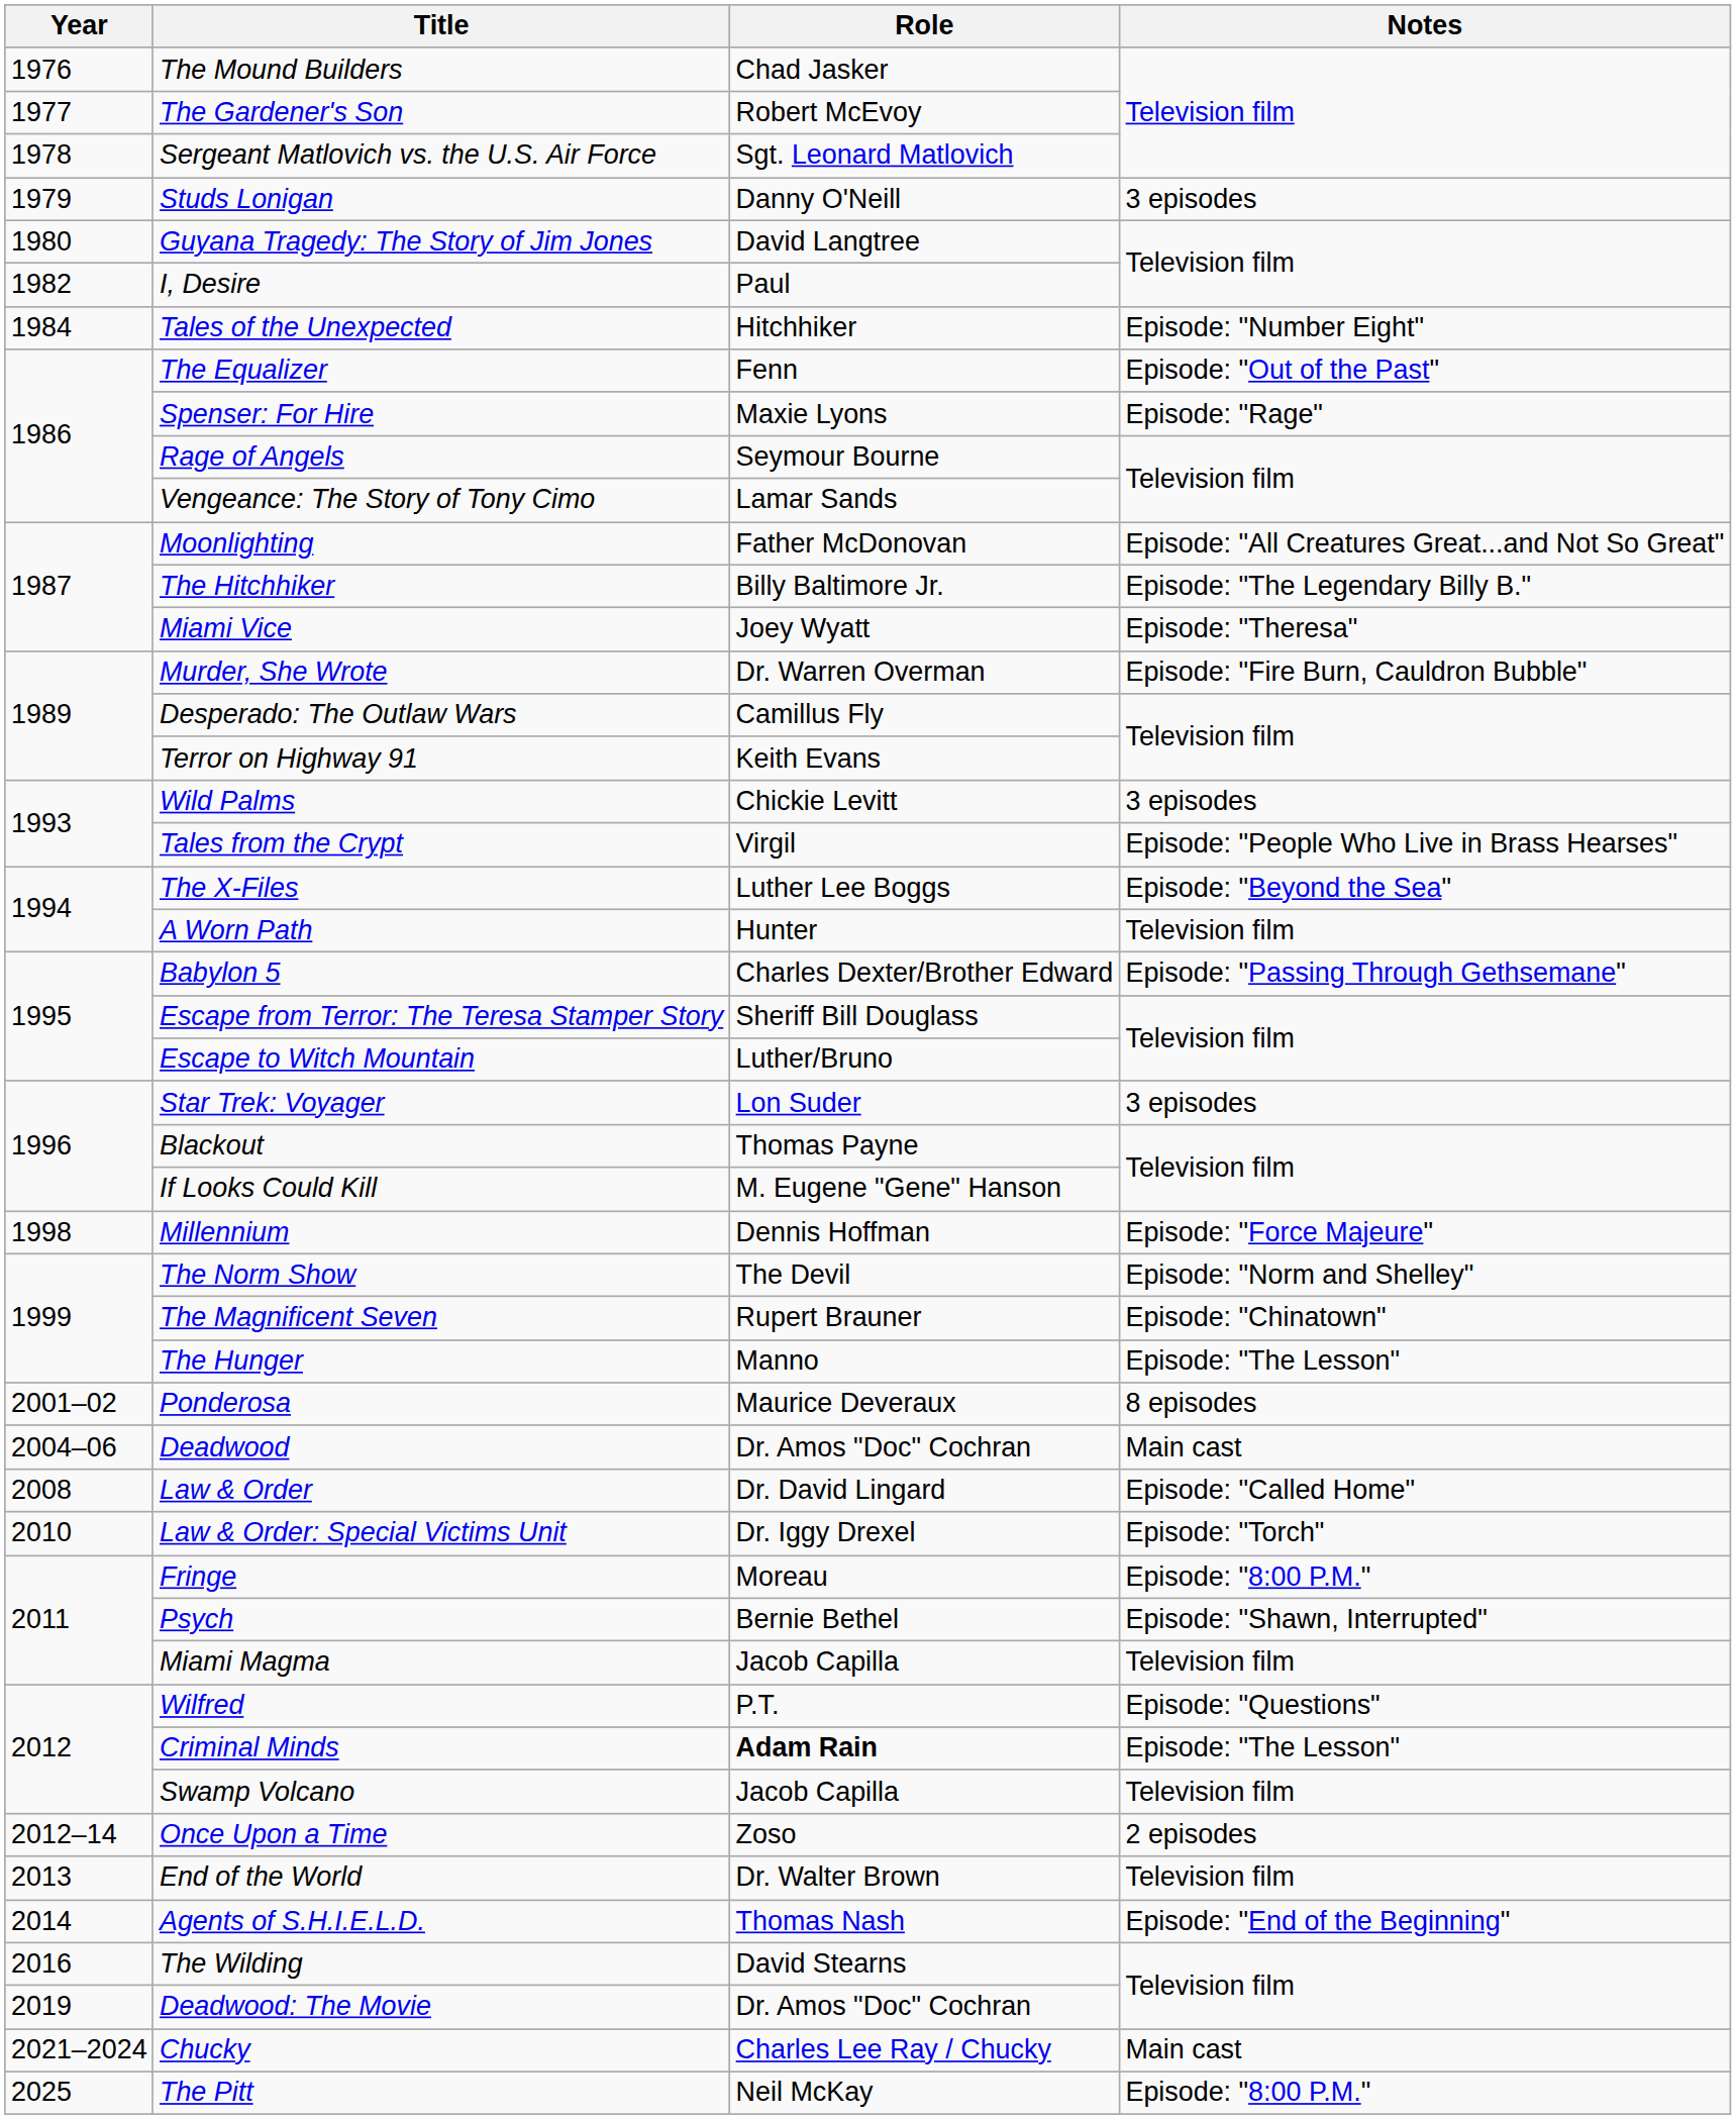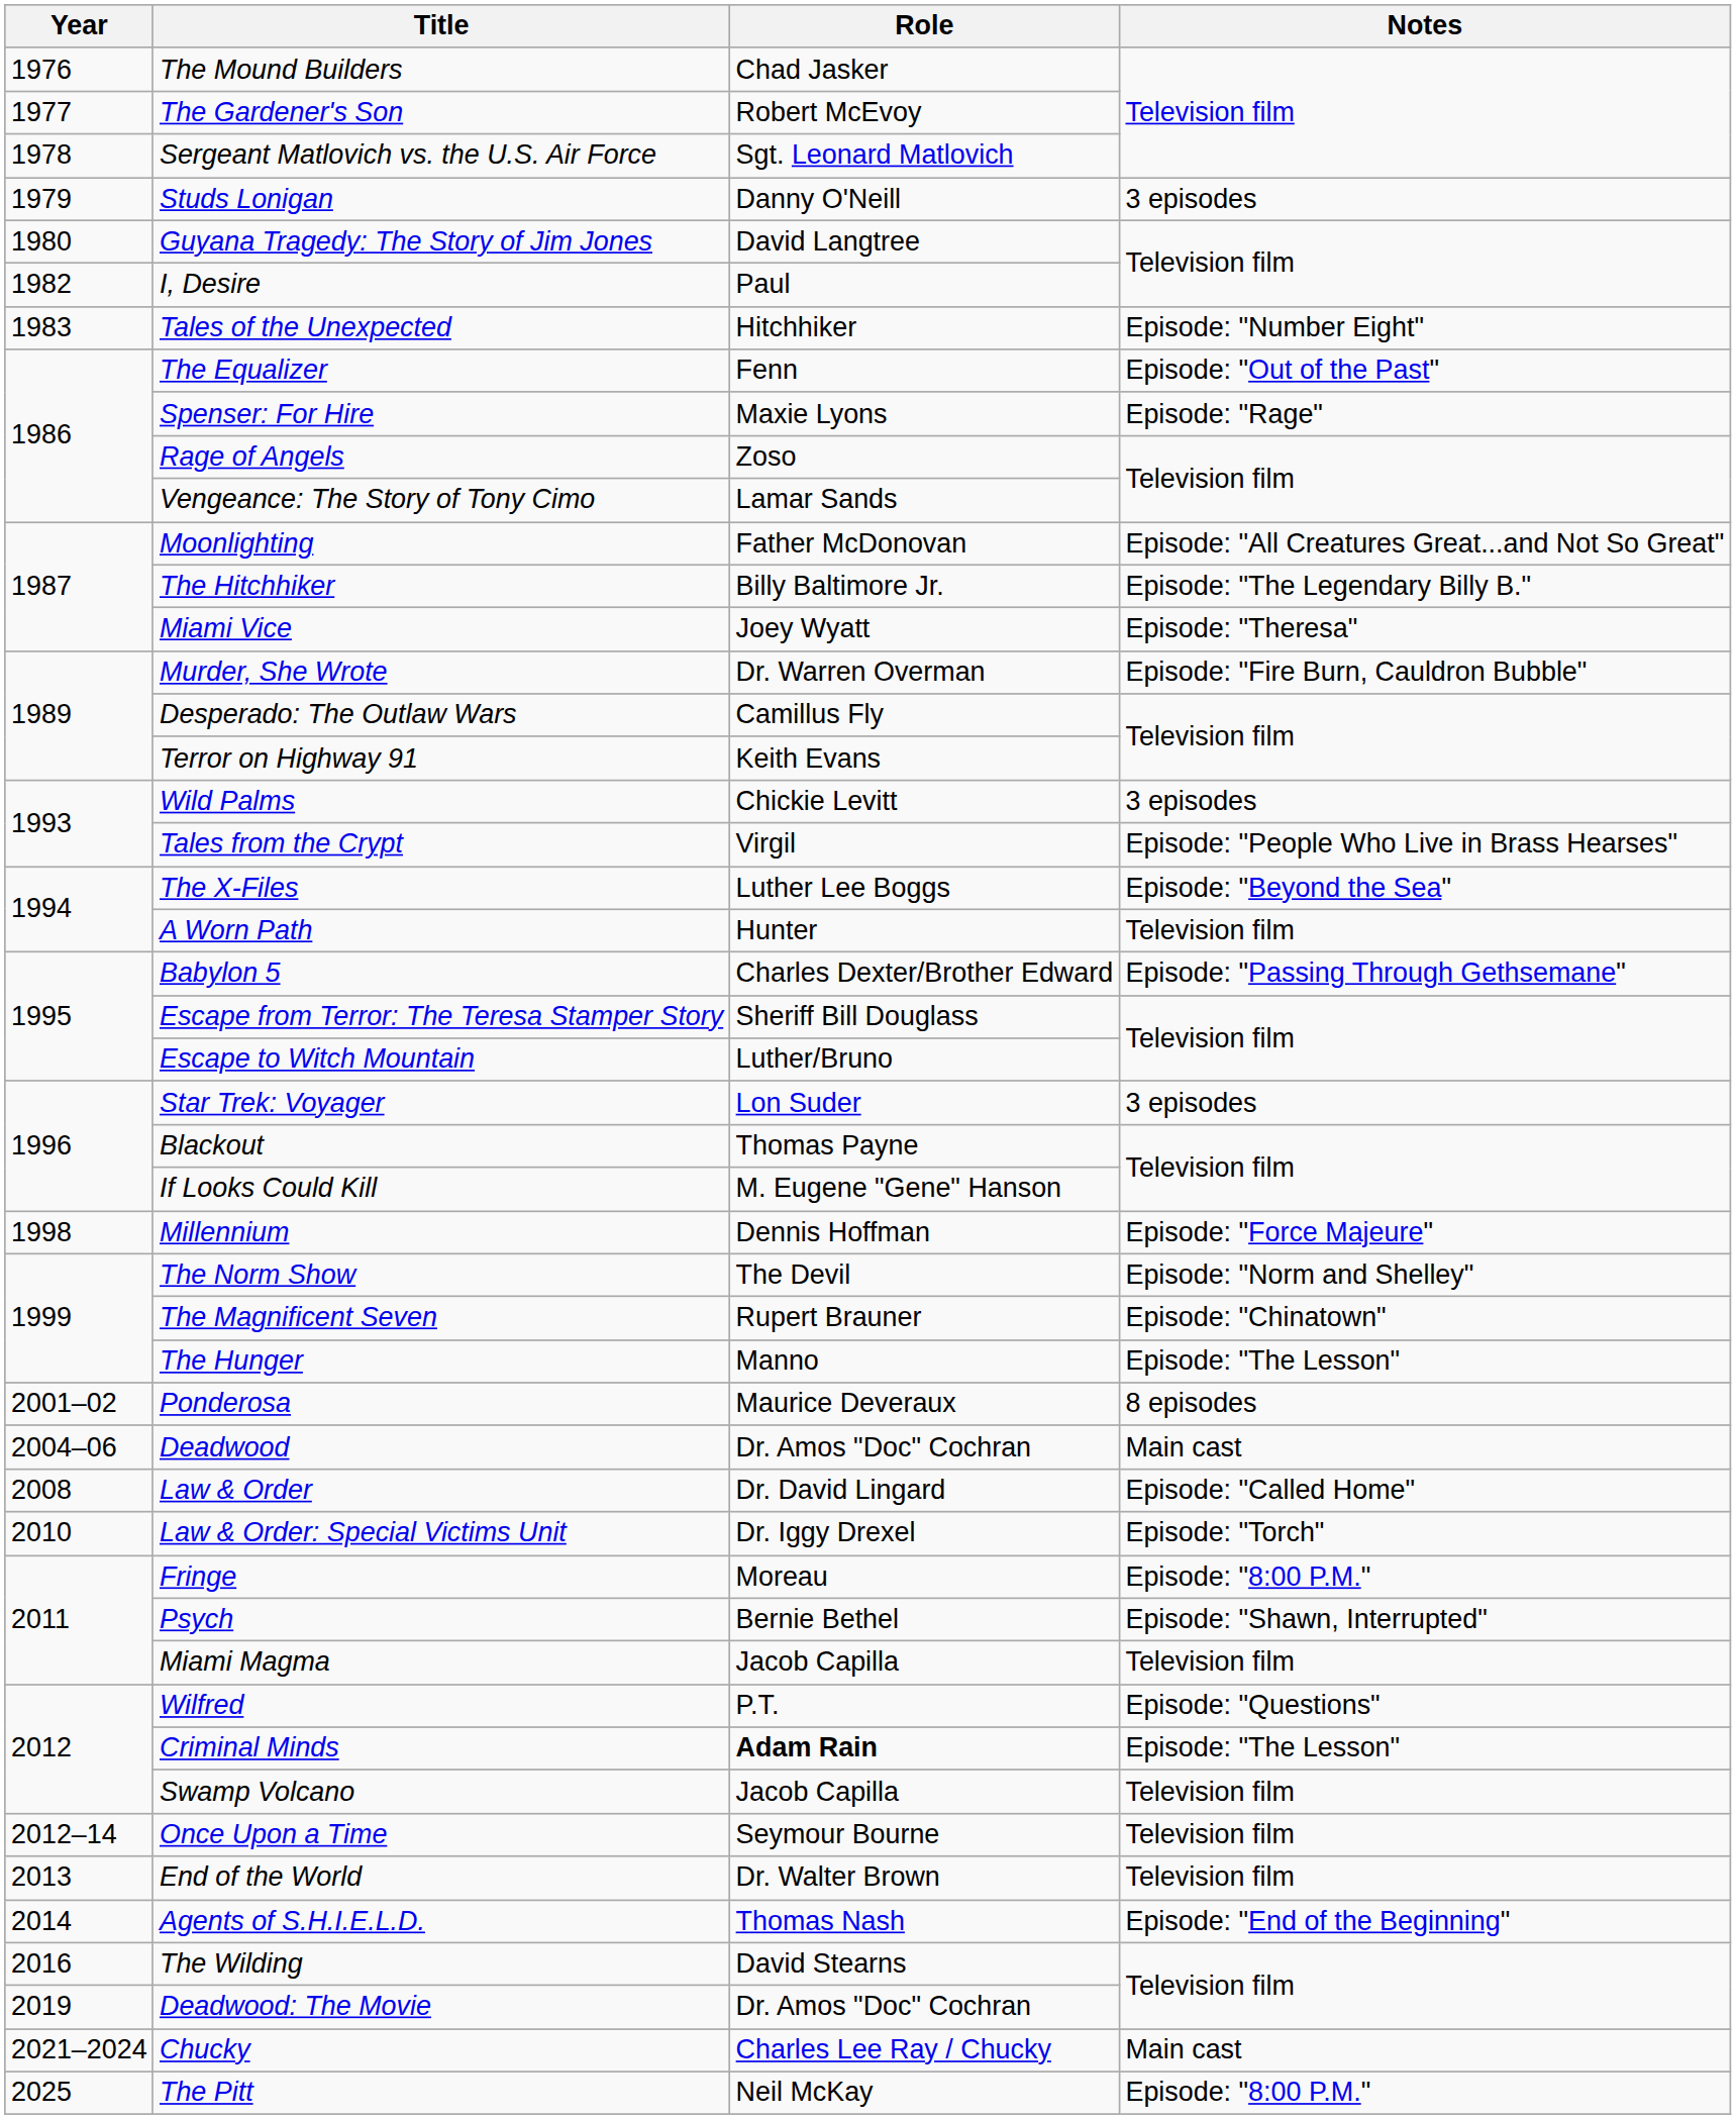 <table class="wikitable sortable">
 <tr>
 <th>Year</th>
 <th>Title</th>
 <th>Role</th>
 <th>Notes</th>
 </tr>
 <tr>
 <td>1976</td>
 <td><em>The Mound Builders</em></td>
 <td>Chad Jasker</td>
 <td rowspan="3"><a href='#'>Television film</a></td>
 </tr>
 <tr>
 <td>1977</td>
 <td><em><a href='#'>The Gardener's Son</a></em></td>
 <td>Robert McEvoy</td>
 </tr>
 <tr>
 <td>1978</td>
 <td><em>Sergeant Matlovich vs. the U.S. Air Force</em></td>
 <td>Sgt. <a href='#'>Leonard Matlovich</a></td>
 </tr>
 <tr>
 <td>1979</td>
 <td><em><a href='#'>Studs Lonigan</a></em></td>
 <td>Danny O'Neill</td>
 <td>3 episodes</td>
 </tr>
 <tr>
 <td>1980</td>
 <td><em><a href='#'>Guyana Tragedy: The Story of Jim Jones</a></em></td>
 <td>David Langtree</td>
 <td rowspan="2">Television film</td>
 </tr>
 <tr>
 <td>1982</td>
 <td><em>I, Desire</em></td>
 <td>Paul</td>
 </tr>
 <tr>
-<td>1984</td>
+<td>1983</td>
 <td><em><a href='#'>Tales of the Unexpected</a></em></td>
 <td>Hitchhiker</td>
 <td>Episode: "Number Eight"</td>
 </tr>
 <tr>
 <td rowspan=4>1986</td>
 <td><em><a href='#'>The Equalizer</a></em></td>
 <td>Fenn</td>
 <td>Episode: "<a href='#'>Out of the Past</a>"</td>
 </tr>
 <tr>
 <td><em><a href='#'>Spenser: For Hire</a></em></td>
 <td>Maxie Lyons</td>
 <td>Episode: "Rage"</td>
 </tr>
 <tr>
 <td><em><a href='#'>Rage of Angels</a></em></td>
-<td>Seymour Bourne</td>
+<td>Zoso</td>
 <td rowspan="2">Television film</td>
 </tr>
 <tr>
 <td><em>Vengeance: The Story of Tony Cimo</em></td>
 <td>Lamar Sands</td>
 </tr>
 <tr>
 <td rowspan=3>1987</td>
 <td><a href='#'><em>Moonlighting</em></a></td>
 <td>Father McDonovan</td>
 <td>Episode: "All Creatures Great...and Not So Great"</td>
 </tr>
 <tr>
 <td><em><a href='#'>The Hitchhiker</a></em></td>
 <td>Billy Baltimore Jr.</td>
 <td>Episode: "The Legendary Billy B."</td>
 </tr>
 <tr>
 <td><em><a href='#'>Miami Vice</a></em></td>
 <td>Joey Wyatt</td>
 <td>Episode: "Theresa"</td>
 </tr>
 <tr>
 <td rowspan=3>1989</td>
 <td><em><a href='#'>Murder, She Wrote</a></em></td>
 <td>Dr. Warren Overman</td>
 <td>Episode: "Fire Burn, Cauldron Bubble"</td>
 </tr>
 <tr>
 <td><em>Desperado: The Outlaw Wars</em></td>
 <td>Camillus Fly</td>
 <td rowspan="2">Television film</td>
 </tr>
 <tr>
 <td><em>Terror on Highway 91</em></td>
 <td>Keith Evans</td>
 </tr>
 <tr>
 <td rowspan=2>1993</td>
 <td><em><a href='#'>Wild Palms</a></em></td>
 <td>Chickie Levitt</td>
 <td>3 episodes</td>
 </tr>
 <tr>
 <td><em><a href='#'>Tales from the Crypt</a></em></td>
 <td>Virgil</td>
 <td>Episode: "People Who Live in Brass Hearses"</td>
 </tr>
 <tr>
 <td rowspan=2>1994</td>
 <td><em><a href='#'>The X-Files</a></em></td>
 <td>Luther Lee Boggs</td>
 <td>Episode: "<a href='#'>Beyond the Sea</a>"</td>
 </tr>
 <tr>
 <td><em><a href='#'>A Worn Path</a></em></td>
 <td>Hunter</td>
 <td>Television film</td>
 </tr>
 <tr>
 <td rowspan=3>1995</td>
 <td><em><a href='#'>Babylon 5</a></em></td>
 <td>Charles Dexter/Brother Edward</td>
 <td>Episode: "<a href='#'>Passing Through Gethsemane</a>"</td>
 </tr>
 <tr>
 <td><em><a href='#'>Escape from Terror: The Teresa Stamper Story</a></em></td>
 <td>Sheriff Bill Douglass</td>
 <td rowspan="2">Television film</td>
 </tr>
 <tr>
 <td><em><a href='#'>Escape to Witch Mountain</a></em></td>
 <td>Luther/Bruno</td>
 </tr>
 <tr>
 <td rowspan=3>1996</td>
 <td><em><a href='#'>Star Trek: Voyager</a></em></td>
 <td><a href='#'>Lon Suder</a></td>
 <td>3 episodes</td>
 </tr>
 <tr>
 <td><em>Blackout</em></td>
 <td>Thomas Payne</td>
 <td rowspan="2">Television film</td>
 </tr>
 <tr>
 <td><em>If Looks Could Kill</em></td>
 <td>M. Eugene "Gene" Hanson</td>
 </tr>
 <tr>
 <td>1998</td>
 <td><em><a href='#'>Millennium</a></em></td>
 <td>Dennis Hoffman</td>
 <td>Episode: "<a href='#'>Force Majeure</a>"</td>
 </tr>
 <tr>
 <td rowspan=3>1999</td>
 <td><em><a href='#'>The Norm Show</a></em></td>
 <td>The Devil</td>
 <td>Episode: "Norm and Shelley"</td>
 </tr>
 <tr>
 <td><em><a href='#'>The Magnificent Seven</a></em></td>
 <td>Rupert Brauner</td>
 <td>Episode: "Chinatown"</td>
 </tr>
 <tr>
 <td><em><a href='#'>The Hunger</a></em></td>
 <td>Manno</td>
 <td>Episode: "The Lesson"</td>
 </tr>
 <tr>
 <td>2001–02</td>
 <td><em><a href='#'>Ponderosa</a></em></td>
 <td>Maurice Deveraux</td>
 <td>8 episodes</td>
 </tr>
 <tr>
 <td>2004–06</td>
 <td><em><a href='#'>Deadwood</a></em></td>
 <td>Dr. Amos "Doc" Cochran</td>
 <td>Main cast</td>
 </tr>
 <tr>
 <td>2008</td>
 <td><em><a href='#'>Law & Order</a></em></td>
 <td>Dr. David Lingard</td>
 <td>Episode: "Called Home"</td>
 </tr>
 <tr>
 <td>2010</td>
 <td><em><a href='#'>Law & Order: Special Victims Unit</a></em></td>
 <td>Dr. Iggy Drexel</td>
 <td>Episode: "Torch"</td>
 </tr>
 <tr>
 <td rowspan=3>2011</td>
 <td><em><a href='#'>Fringe</a></em></td>
 <td>Moreau</td>
 <td>Episode: "<a href='#'>8:00 P.M.</a>"</td>
 </tr>
 <tr>
 <td><em><a href='#'>Psych</a></em></td>
 <td>Bernie Bethel</td>
 <td>Episode: "Shawn, Interrupted"</td>
 </tr>
 <tr>
 <td><em>Miami Magma</em></td>
 <td>Jacob Capilla</td>
 <td>Television film</td>
 </tr>
 <tr>
 <td rowspan=3>2012</td>
 <td><em><a href='#'>Wilfred</a></em></td>
 <td>P.T.</td>
 <td>Episode: "Questions"</td>
 </tr>
 <tr>
 <td><em><a href='#'>Criminal Minds</a></em></td>
 <td><strong>Adam Rain</strong></td>
 <td>Episode: "The Lesson"</td>
 </tr>
 <tr>
 <td><em>Swamp Volcano</em></td>
 <td>Jacob Capilla</td>
 <td>Television film</td>
 </tr>
 <tr>
 <td>2012–14</td>
 <td><em><a href='#'>Once Upon a Time</a></em></td>
-<td>Zoso</td>
-<td>2 episodes</td>
+<td>Seymour Bourne</td>
+<td>Television film</td>
 </tr>
 <tr>
 <td>2013</td>
 <td><em>End of the World</em></td>
 <td>Dr. Walter Brown</td>
 <td>Television film</td>
 </tr>
 <tr>
 <td>2014</td>
 <td><em><a href='#'>Agents of S.H.I.E.L.D.</a></em></td>
 <td><a href='#'>Thomas Nash</a></td>
 <td>Episode: "<a href='#'>End of the Beginning</a>"</td>
 </tr>
 <tr>
 <td>2016</td>
 <td><em>The Wilding</em></td>
 <td>David Stearns</td>
 <td rowspan="2">Television film</td>
 </tr>
 <tr>
 <td>2019</td>
 <td><em><a href='#'>Deadwood: The Movie</a></em></td>
 <td>Dr. Amos "Doc" Cochran</td>
 </tr>
 <tr>
 <td>2021–2024</td>
 <td><em><a href='#'>Chucky</a></em></td>
 <td><a href='#'>Charles Lee Ray / Chucky</a></td>
 <td>Main cast</td>
 </tr>
 <tr>
 <td>2025</td>
 <td><em><a href='#'>The Pitt</a></em></td>
 <td>Neil McKay</td>
 <td>Episode: "<a href='#'>8:00 P.M.</a>"</td>
 </tr>
 </table>
